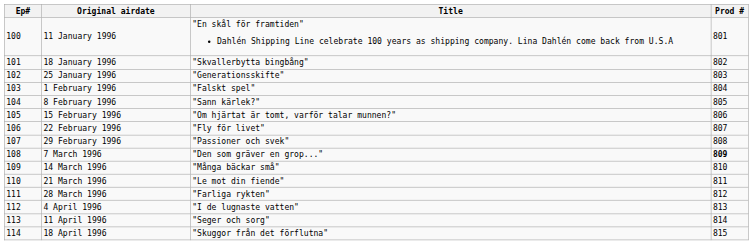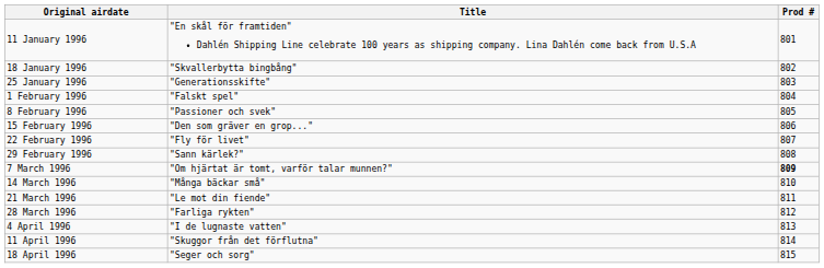 <table class="wikitable" width=95%>
 <tr>
-<th width=5%>Ep#</th>
 <th width=20%>Original airdate</th>
 <th>Title</th>
 <th width=5%>Prod #</th>
 </tr>
 <tr>
-<td>100</td>
 <td>11 January 1996</td>
 <td>"En skål för framtiden"<br><ul><li>Dahlén Shipping Line celebrate 100 years as shipping company. Lina Dahlén come back from U.S.A</li></ul></td>
 <td>801</td>
 </tr>
 <tr>
-<td>101</td>
 <td>18 January 1996</td>
 <td>"Skvallerbytta bingbång"</td>
 <td>802</td>
 </tr>
 <tr>
-<td>102</td>
 <td>25 January 1996</td>
 <td>"Generationsskifte"</td>
 <td>803</td>
 </tr>
 <tr>
-<td>103</td>
 <td>1 February 1996</td>
 <td>"Falskt spel"</td>
 <td>804</td>
 </tr>
 <tr>
-<td>104</td>
 <td>8 February 1996</td>
-<td>"Sann kärlek?"</td>
+<td>"Passioner och svek"</td>
 <td>805</td>
 </tr>
 <tr>
-<td>105</td>
 <td>15 February 1996</td>
-<td>"Om hjärtat är tomt, varför talar munnen?"</td>
+<td>"Den som gräver en grop..."</td>
 <td>806</td>
 </tr>
 <tr>
-<td>106</td>
 <td>22 February 1996</td>
 <td>"Fly för livet"</td>
 <td>807</td>
 </tr>
 <tr>
-<td>107</td>
 <td>29 February 1996</td>
-<td>"Passioner och svek"</td>
+<td>"Sann kärlek?"</td>
 <td>808</td>
 </tr>
 <tr>
-<td>108</td>
 <td>7 March 1996</td>
-<td>"Den som gräver en grop..."</td>
+<td>"Om hjärtat är tomt, varför talar munnen?"</td>
 <td><strong>809</strong></td>
 </tr>
 <tr>
-<td>109</td>
 <td>14 March 1996</td>
 <td>"Många bäckar små"</td>
 <td>810</td>
 </tr>
 <tr>
-<td>110</td>
 <td>21 March 1996</td>
 <td>"Le mot din fiende"</td>
 <td>811</td>
 </tr>
 <tr>
-<td>111</td>
 <td>28 March 1996</td>
 <td>"Farliga rykten"</td>
 <td>812</td>
 </tr>
 <tr>
-<td>112</td>
 <td>4 April 1996</td>
 <td>"I de lugnaste vatten"</td>
 <td>813</td>
 </tr>
 <tr>
-<td>113</td>
 <td>11 April 1996</td>
-<td>"Seger och sorg"</td>
+<td>"Skuggor från det förflutna"</td>
 <td>814</td>
 </tr>
 <tr>
-<td>114</td>
 <td>18 April 1996</td>
-<td>"Skuggor från det förflutna"</td>
+<td>"Seger och sorg"</td>
 <td>815</td>
 </tr>
 </table>
